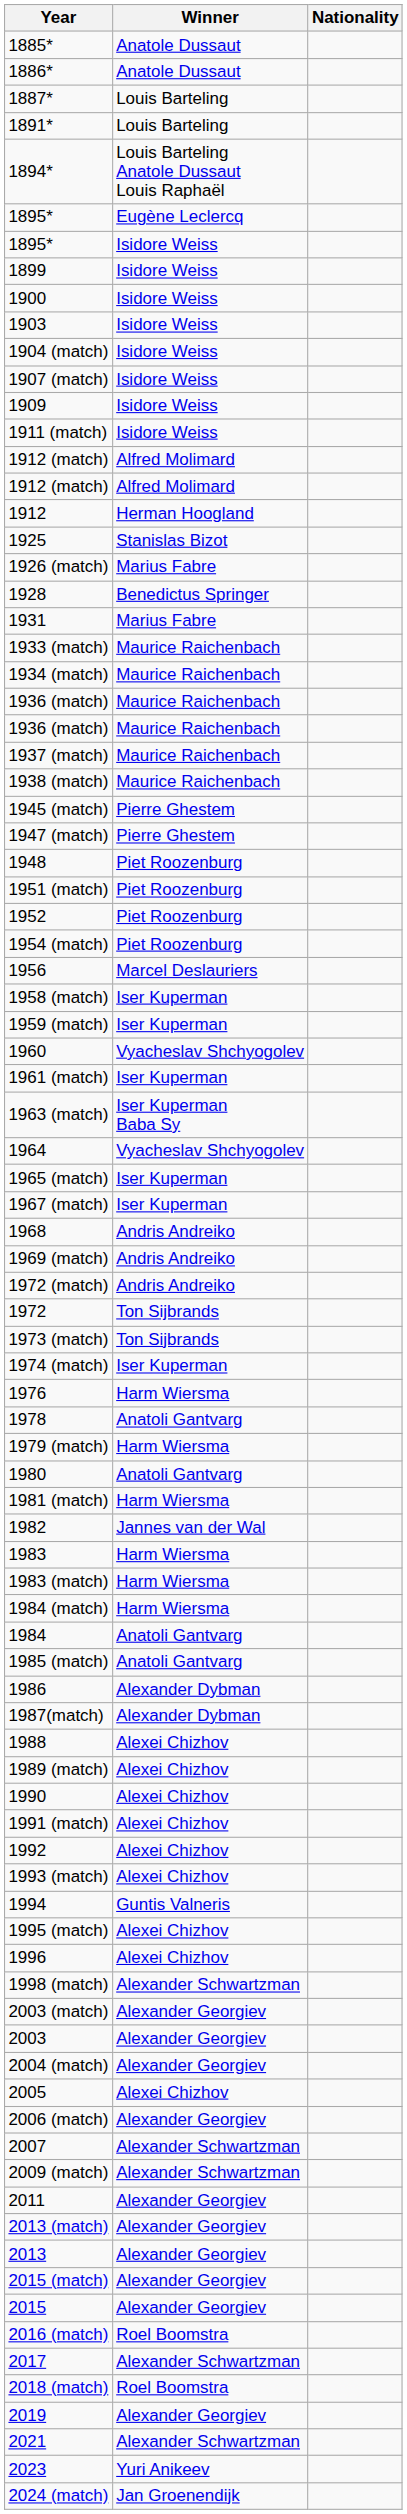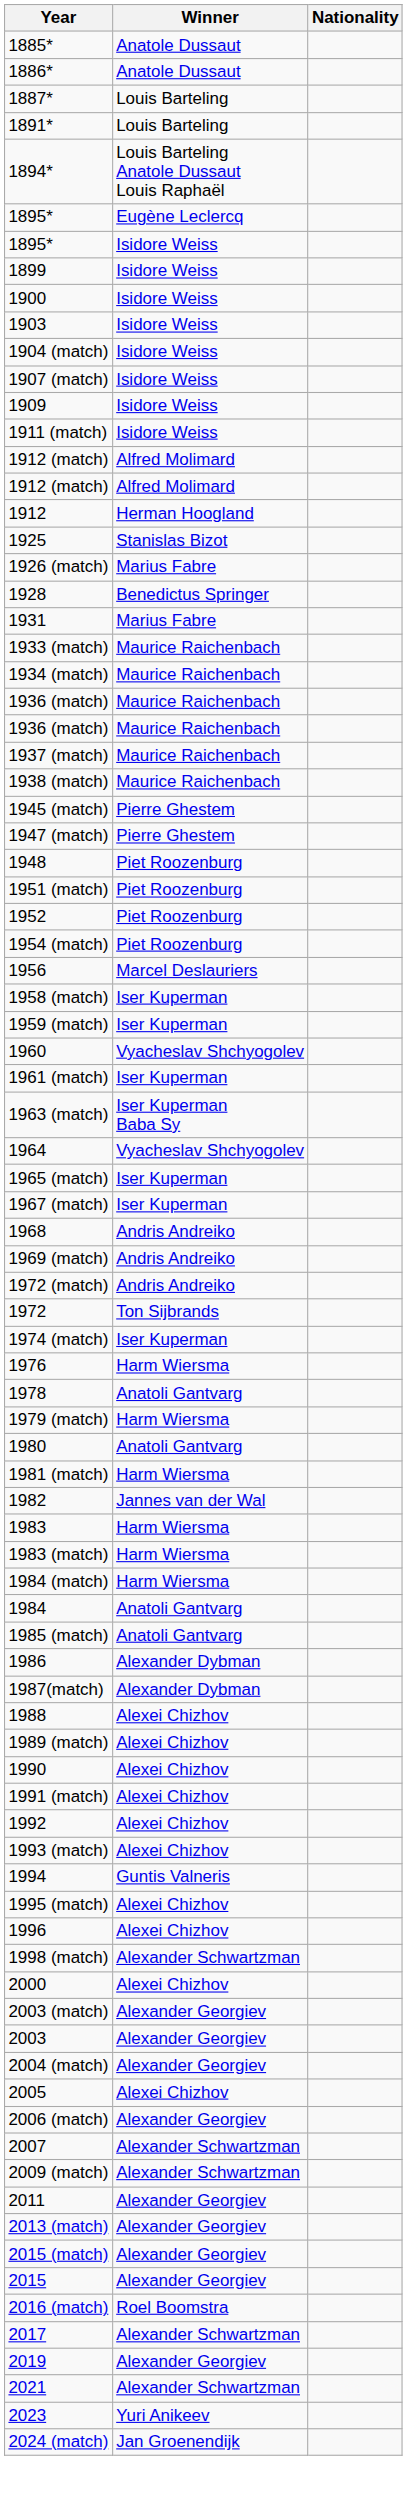 <table class="wikitable">
 <tr>
 <th>Year</th>
 <th>Winner</th>
 <th>Nationality</th>
 </tr>
 <tr>
 <td>1885*</td>
 <td><a href='#'>Anatole Dussaut</a></td>
 <td></td>
 </tr>
 <tr>
 <td>1886*</td>
 <td><a href='#'>Anatole Dussaut</a></td>
 <td></td>
 </tr>
 <tr>
 <td>1887*</td>
 <td>Louis Barteling</td>
 <td></td>
 </tr>
 <tr>
 <td>1891*</td>
 <td>Louis Barteling</td>
 <td></td>
 </tr>
 <tr>
 <td>1894*</td>
 <td>Louis Barteling <br> <a href='#'>Anatole Dussaut</a> <br> Louis Raphaël</td>
 <td></td>
 </tr>
 <tr>
 <td>1895*</td>
 <td><a href='#'>Eugène Leclercq</a></td>
 <td></td>
 </tr>
 <tr>
 <td>1895*</td>
 <td><a href='#'>Isidore Weiss</a></td>
 <td></td>
 </tr>
 <tr>
 <td>1899</td>
 <td><a href='#'>Isidore Weiss</a></td>
 <td></td>
 </tr>
 <tr>
 <td>1900</td>
 <td><a href='#'>Isidore Weiss</a></td>
 <td></td>
 </tr>
 <tr>
 <td>1903</td>
 <td><a href='#'>Isidore Weiss</a></td>
 <td></td>
 </tr>
 <tr>
 <td>1904 (match)</td>
 <td><a href='#'>Isidore Weiss</a></td>
 <td></td>
 </tr>
 <tr>
 <td>1907 (match)</td>
 <td><a href='#'>Isidore Weiss</a></td>
 <td></td>
 </tr>
 <tr>
 <td>1909</td>
 <td><a href='#'>Isidore Weiss</a></td>
 <td></td>
 </tr>
 <tr>
 <td>1911 (match)</td>
 <td><a href='#'>Isidore Weiss</a></td>
 <td></td>
 </tr>
 <tr>
 <td>1912 (match)</td>
 <td><a href='#'>Alfred Molimard</a></td>
 <td></td>
 </tr>
 <tr>
 <td>1912 (match)</td>
 <td><a href='#'>Alfred Molimard</a></td>
 <td></td>
 </tr>
 <tr>
 <td>1912</td>
 <td><a href='#'>Herman Hoogland</a></td>
 <td></td>
 </tr>
 <tr>
 <td>1925</td>
 <td><a href='#'>Stanislas Bizot</a></td>
 <td></td>
 </tr>
 <tr>
 <td>1926 (match)</td>
 <td><a href='#'>Marius Fabre</a></td>
 <td></td>
 </tr>
 <tr>
 <td>1928</td>
 <td><a href='#'>Benedictus Springer</a></td>
 <td></td>
 </tr>
 <tr>
 <td>1931</td>
 <td><a href='#'>Marius Fabre</a></td>
 <td></td>
 </tr>
 <tr>
 <td>1933 (match)</td>
 <td><a href='#'>Maurice Raichenbach</a></td>
 <td></td>
 </tr>
 <tr>
 <td>1934 (match)</td>
 <td><a href='#'>Maurice Raichenbach</a></td>
 <td></td>
 </tr>
 <tr>
 <td>1936 (match)</td>
 <td><a href='#'>Maurice Raichenbach</a></td>
 <td></td>
 </tr>
 <tr>
 <td>1936 (match)</td>
 <td><a href='#'>Maurice Raichenbach</a></td>
 <td></td>
 </tr>
 <tr>
 <td>1937 (match)</td>
 <td><a href='#'>Maurice Raichenbach</a></td>
 <td></td>
 </tr>
 <tr>
 <td>1938 (match)</td>
 <td><a href='#'>Maurice Raichenbach</a></td>
 <td></td>
 </tr>
 <tr>
 <td>1945 (match)</td>
 <td><a href='#'>Pierre Ghestem</a></td>
 <td></td>
 </tr>
 <tr>
 <td>1947 (match)</td>
 <td><a href='#'>Pierre Ghestem</a></td>
 <td></td>
 </tr>
 <tr>
 <td>1948</td>
 <td><a href='#'>Piet Roozenburg</a></td>
 <td></td>
 </tr>
 <tr>
 <td>1951 (match)</td>
 <td><a href='#'>Piet Roozenburg</a></td>
 <td></td>
 </tr>
 <tr>
 <td>1952</td>
 <td><a href='#'>Piet Roozenburg</a></td>
 <td></td>
 </tr>
 <tr>
 <td>1954 (match)</td>
 <td><a href='#'>Piet Roozenburg</a></td>
 <td></td>
 </tr>
 <tr>
 <td>1956</td>
 <td><a href='#'>Marcel Deslauriers</a></td>
 <td></td>
 </tr>
 <tr>
 <td>1958 (match)</td>
 <td><a href='#'>Iser Kuperman</a></td>
 <td></td>
 </tr>
 <tr>
 <td>1959 (match)</td>
 <td><a href='#'>Iser Kuperman</a></td>
 <td></td>
 </tr>
 <tr>
 <td>1960</td>
 <td><a href='#'>Vyacheslav Shchyogolev</a></td>
 <td></td>
 </tr>
 <tr>
 <td>1961 (match)</td>
 <td><a href='#'>Iser Kuperman</a></td>
 <td></td>
 </tr>
 <tr>
 <td>1963 (match)</td>
 <td><a href='#'>Iser Kuperman</a> <br> <a href='#'>Baba Sy</a></td>
 <td> <br> </td>
 </tr>
 <tr>
 <td>1964</td>
 <td><a href='#'>Vyacheslav Shchyogolev</a></td>
 <td></td>
 </tr>
 <tr>
 <td>1965 (match)</td>
 <td><a href='#'>Iser Kuperman</a></td>
 <td></td>
 </tr>
 <tr>
 <td>1967 (match)</td>
 <td><a href='#'>Iser Kuperman</a></td>
 <td></td>
 </tr>
 <tr>
 <td>1968</td>
 <td><a href='#'>Andris Andreiko</a></td>
 <td></td>
 </tr>
 <tr>
 <td>1969 (match)</td>
 <td><a href='#'>Andris Andreiko</a></td>
 <td></td>
 </tr>
 <tr>
 <td>1972 (match)</td>
 <td><a href='#'>Andris Andreiko</a></td>
 <td></td>
 </tr>
 <tr>
 <td>1972</td>
 <td><a href='#'>Ton Sijbrands</a></td>
 <td></td>
 </tr>
 <tr>
-<td>1973 (match)</td>
-<td><a href='#'>Ton Sijbrands</a></td>
-<td></td>
-</tr>
-<tr>
 <td>1974 (match)</td>
 <td><a href='#'>Iser Kuperman</a></td>
 <td></td>
 </tr>
 <tr>
 <td>1976</td>
 <td><a href='#'>Harm Wiersma</a></td>
 <td></td>
 </tr>
 <tr>
 <td>1978</td>
 <td><a href='#'>Anatoli Gantvarg</a></td>
 <td></td>
 </tr>
 <tr>
 <td>1979 (match)</td>
 <td><a href='#'>Harm Wiersma</a></td>
 <td></td>
 </tr>
 <tr>
 <td>1980</td>
 <td><a href='#'>Anatoli Gantvarg</a></td>
 <td></td>
 </tr>
 <tr>
 <td>1981 (match)</td>
 <td><a href='#'>Harm Wiersma</a></td>
 <td></td>
 </tr>
 <tr>
 <td>1982</td>
 <td><a href='#'>Jannes van der Wal</a></td>
 <td></td>
 </tr>
 <tr>
 <td>1983</td>
 <td><a href='#'>Harm Wiersma</a></td>
 <td></td>
 </tr>
 <tr>
 <td>1983 (match)</td>
 <td><a href='#'>Harm Wiersma</a></td>
 <td></td>
 </tr>
 <tr>
 <td>1984 (match)</td>
 <td><a href='#'>Harm Wiersma</a></td>
 <td></td>
 </tr>
 <tr>
 <td>1984</td>
 <td><a href='#'>Anatoli Gantvarg</a></td>
 <td></td>
 </tr>
 <tr>
 <td>1985 (match)</td>
 <td><a href='#'>Anatoli Gantvarg</a></td>
 <td></td>
 </tr>
 <tr>
 <td>1986</td>
 <td><a href='#'>Alexander Dybman</a></td>
 <td></td>
 </tr>
 <tr>
 <td>1987(match)</td>
 <td><a href='#'>Alexander Dybman</a></td>
 <td></td>
 </tr>
 <tr>
 <td>1988</td>
 <td><a href='#'>Alexei Chizhov</a></td>
 <td></td>
 </tr>
 <tr>
 <td>1989 (match)</td>
 <td><a href='#'>Alexei Chizhov</a></td>
 <td></td>
 </tr>
 <tr>
 <td>1990</td>
 <td><a href='#'>Alexei Chizhov</a></td>
 <td></td>
 </tr>
 <tr>
 <td>1991 (match)</td>
 <td><a href='#'>Alexei Chizhov</a></td>
 <td></td>
 </tr>
 <tr>
 <td>1992</td>
 <td><a href='#'>Alexei Chizhov</a></td>
 <td></td>
 </tr>
 <tr>
 <td>1993 (match)</td>
 <td><a href='#'>Alexei Chizhov</a></td>
 <td></td>
 </tr>
 <tr>
 <td>1994</td>
 <td><a href='#'>Guntis Valneris</a></td>
 <td></td>
 </tr>
 <tr>
 <td>1995 (match)</td>
 <td><a href='#'>Alexei Chizhov</a></td>
 <td></td>
 </tr>
 <tr>
 <td>1996</td>
 <td><a href='#'>Alexei Chizhov</a></td>
 <td></td>
 </tr>
 <tr>
 <td>1998 (match)</td>
 <td><a href='#'>Alexander Schwartzman</a></td>
 <td></td>
 </tr>
 <tr>
+<td>2000</td>
+<td><a href='#'>Alexei Chizhov</a></td>
+<td></td>
+</tr>
+<tr>
 <td>2003 (match)</td>
 <td><a href='#'>Alexander Georgiev</a></td>
 <td></td>
 </tr>
 <tr>
 <td>2003</td>
 <td><a href='#'>Alexander Georgiev</a></td>
 <td></td>
 </tr>
 <tr>
 <td>2004 (match)</td>
 <td><a href='#'>Alexander Georgiev</a></td>
 <td></td>
 </tr>
 <tr>
 <td>2005</td>
 <td><a href='#'>Alexei Chizhov</a></td>
 <td></td>
 </tr>
 <tr>
 <td>2006 (match)</td>
 <td><a href='#'>Alexander Georgiev</a></td>
 <td></td>
 </tr>
 <tr>
 <td>2007</td>
 <td><a href='#'>Alexander Schwartzman</a></td>
 <td></td>
 </tr>
 <tr>
 <td>2009 (match)</td>
 <td><a href='#'>Alexander Schwartzman</a></td>
 <td></td>
 </tr>
 <tr>
 <td>2011</td>
 <td><a href='#'>Alexander Georgiev</a></td>
 <td></td>
 </tr>
 <tr>
 <td><a href='#'>2013 (match)</a></td>
 <td><a href='#'>Alexander Georgiev</a></td>
 <td></td>
 </tr>
 <tr>
-<td><a href='#'>2013</a></td>
-<td><a href='#'>Alexander Georgiev</a></td>
-<td></td>
-</tr>
-<tr>
 <td><a href='#'>2015 (match)</a></td>
 <td><a href='#'>Alexander Georgiev</a></td>
 <td></td>
 </tr>
 <tr>
 <td><a href='#'>2015</a></td>
 <td><a href='#'>Alexander Georgiev</a></td>
 <td></td>
 </tr>
 <tr>
 <td><a href='#'>2016 (match)</a></td>
 <td><a href='#'>Roel Boomstra</a></td>
 <td></td>
 </tr>
 <tr>
 <td><a href='#'>2017</a></td>
 <td><a href='#'>Alexander Schwartzman</a></td>
-<td></td>
-</tr>
-<tr>
-<td><a href='#'>2018 (match)</a></td>
-<td><a href='#'>Roel Boomstra</a></td>
 <td></td>
 </tr>
 <tr>
 <td><a href='#'>2019</a></td>
 <td><a href='#'>Alexander Georgiev</a></td>
 <td></td>
 </tr>
 <tr>
 <td><a href='#'>2021</a></td>
 <td><a href='#'>Alexander Schwartzman</a></td>
 <td></td>
 </tr>
 <tr>
 <td><a href='#'>2023</a></td>
 <td><a href='#'>Yuri Anikeev</a></td>
 <td></td>
 </tr>
 <tr>
 <td><a href='#'>2024 (match)</a></td>
 <td><a href='#'>Jan Groenendijk</a></td>
 <td></td>
 </tr>
 </table>
